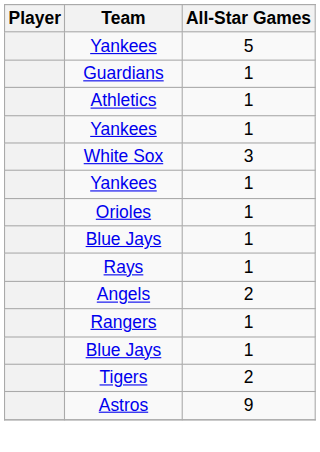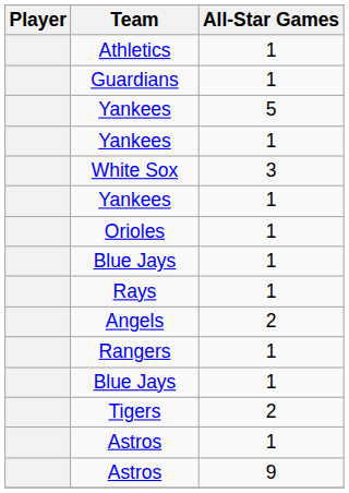 <table class="wikitable sortable plainrowheaders" style="text-align:center;">
 <tr>
 </tr>
 <tr>
 <th scope="col">Player</th>
 <th scope="col" style="width:100px;">Team</th>
 <th scope="col">All-Star Games</th>
 </tr>
 <tr>
 <th scope="row" style="text-align:center"></th>
-<td><a href='#'>Yankees</a></td>
-<td>5</td>
+<td><a href='#'>Athletics</a></td>
+<td>1</td>
 </tr>
 <tr>
 <th scope="row" style="text-align:center"></th>
 <td><a href='#'>Guardians</a></td>
 <td>1</td>
 </tr>
 <tr>
 <th scope="row" style="text-align:center"></th>
-<td><a href='#'>Athletics</a></td>
-<td>1</td>
+<td><a href='#'>Yankees</a></td>
+<td>5</td>
 </tr>
 <tr>
 <th scope="row" style="text-align:center"></th>
 <td><a href='#'>Yankees</a></td>
 <td>1</td>
 </tr>
 <tr>
 <th scope="row" style="text-align:center"></th>
 <td><a href='#'>White Sox</a></td>
 <td>3</td>
 </tr>
 <tr>
 <th scope="row" style="text-align:center"></th>
 <td><a href='#'>Yankees</a></td>
 <td>1</td>
 </tr>
 <tr>
 <th scope="row" style="text-align:center"></th>
 <td><a href='#'>Orioles</a></td>
 <td>1</td>
 </tr>
 <tr>
 <th scope="row" style="text-align:center"></th>
 <td><a href='#'>Blue Jays</a></td>
 <td>1</td>
 </tr>
 <tr>
 <th scope="row" style="text-align:center"></th>
 <td><a href='#'>Rays</a></td>
 <td>1</td>
 </tr>
 <tr>
 <th scope="row" style="text-align:center"></th>
 <td><a href='#'>Angels</a></td>
 <td>2</td>
 </tr>
 <tr>
 <th scope="row" style="text-align:center"></th>
 <td><a href='#'>Rangers</a></td>
 <td>1</td>
 </tr>
 <tr>
 <th scope="row" style="text-align:center"></th>
 <td><a href='#'>Blue Jays</a></td>
 <td>1</td>
 </tr>
 <tr>
 <th scope="row" style="text-align:center"></th>
 <td><a href='#'>Tigers</a></td>
 <td>2</td>
 </tr>
 <tr>
 <th scope="row" style="text-align:center"></th>
 <td><a href='#'>Astros</a></td>
+<td>1</td>
+</tr>
+<tr>
+<th scope="row" style="text-align:center"></th>
+<td><a href='#'>Astros</a></td>
 <td>9</td>
 </tr>
 <tr>
 </tr>
 </table>
